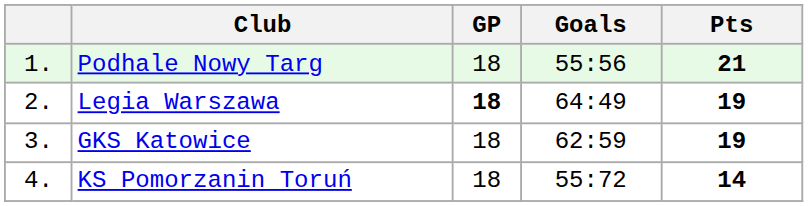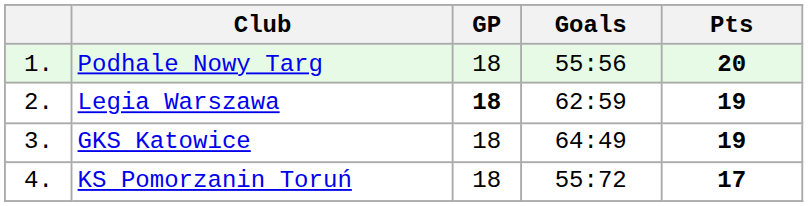 <table class="wikitable">
 <tr>
 <th width="30"></th>
 <th width="200">Club</th>
 <th width="30">GP</th>
 <th width="70">Goals</th>
 <th width="70">Pts</th>
 </tr>
 <tr bgcolor="#e6fae6" align="center">
 <td>1.</td>
 <td align="left"><a href='#'>Podhale Nowy Targ</a></td>
 <td>18</td>
 <td>55:56</td>
-<td><strong>21</strong></td>
+<td><strong>20</strong></td>
 </tr>
 <tr bgcolor="#FFFFFF" align="center">
 <td>2.</td>
 <td align="left"><a href='#'>Legia Warszawa</a></td>
 <td><strong>18</strong></td>
-<td>64:49</td>
+<td>62:59</td>
 <td><strong>19</strong></td>
 </tr>
 <tr bgcolor="#FFFFFF" align="center">
 <td>3.</td>
 <td align="left"><a href='#'>GKS Katowice</a></td>
 <td>18</td>
-<td>62:59</td>
+<td>64:49</td>
 <td><strong>19</strong></td>
 </tr>
 <tr bgcolor="#FFFFFF" align="center">
 <td>4.</td>
 <td align="left"><a href='#'>KS Pomorzanin Toruń</a></td>
 <td>18</td>
 <td>55:72</td>
-<td><strong>14</strong></td>
+<td><strong>17</strong></td>
 </tr>
 </table>
